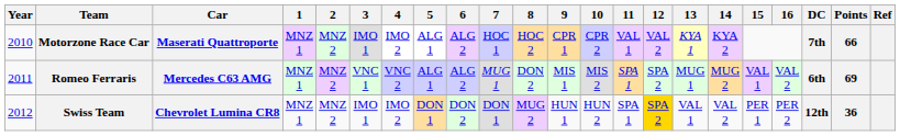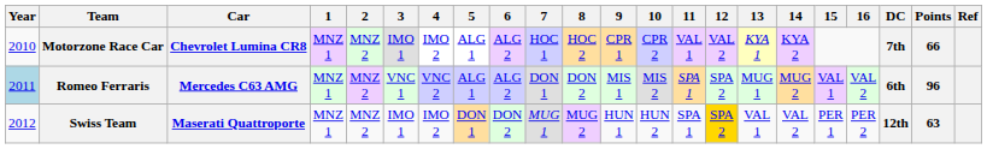 <table class="wikitable" style="text-align:center; font-size:85%">
 <tr>
 <th>Year</th>
 <th>Team</th>
 <th>Car</th>
 <th>1</th>
 <th>2</th>
 <th>3</th>
 <th>4</th>
 <th>5</th>
 <th>6</th>
 <th>7</th>
 <th>8</th>
 <th>9</th>
 <th>10</th>
 <th>11</th>
 <th>12</th>
 <th>13</th>
 <th>14</th>
 <th>15</th>
 <th>16</th>
 <th>DC</th>
 <th>Points</th>
 <th>Ref</th>
 </tr>
 <tr>
 <td><a href='#'>2010</a></td>
 <th nowrap>Motorzone Race Car</th>
-<th nowrap><a href='#'>Maserati Quattroporte</a></th>
+<th nowrap><a href='#'>Chevrolet Lumina CR8</a></th>
 <td style="background:#EFCFFF;"><a href='#'>MNZ<br>1</a><br></td>
 <td style="background:#DFFFDF;"><a href='#'>MNZ<br>2</a><br></td>
 <td style="background:#DFDFDF;"><a href='#'>IMO<br>1</a><br></td>
 <td style="background:#FFFFFF;"><a href='#'>IMO<br>2</a><br></td>
 <td style="background:#FFFFFF;"><a href='#'>ALG<br>1</a><br></td>
 <td style="background:#EFCFFF;"><a href='#'>ALG<br>2</a><br></td>
 <td style="background:#CFCFFF;"><a href='#'>HOC<br>1</a><br></td>
 <td style="background:#FFDF9F;"><a href='#'>HOC<br>2</a><br></td>
 <td style="background:#FFDF9F;"><a href='#'>CPR<br>1</a><br></td>
 <td style="background:#CFCFFF;"><a href='#'>CPR<br>2</a><br></td>
 <td style="background:#EFCFFF;"><a href='#'>VAL<br>1</a><br></td>
 <td style="background:#EFCFFF;"><a href='#'>VAL<br>2</a><br></td>
 <td style="background:#FFFFBF;"><em><a href='#'>KYA<br>1</a></em><br></td>
 <td style="background:#EFCFFF;"><a href='#'>KYA<br>2</a><br></td>
 <td colspan=2></td>
 <th>7th</th>
 <th>66</th>
 <th></th>
 </tr>
 <tr>
-<td><a href='#'>2011</a></td>
+<td style="background: lightblue;"><a href='#'>2011</a></td>
 <th nowrap>Romeo Ferraris</th>
 <th nowrap><a href='#'>Mercedes C63 AMG</a></th>
 <td style="background:#DFFFDF;"><a href='#'>MNZ<br>1</a><br></td>
 <td style="background:#EFCFFF;"><a href='#'>MNZ<br>2</a><br></td>
 <td style="background:#DFFFDF;"><a href='#'>VNC<br>1</a><br></td>
 <td style="background:#CFCFFF;"><a href='#'>VNC<br>2</a><br></td>
 <td style="background:#CFCFFF;"><a href='#'>ALG<br>1</a> <br></td>
 <td style="background:#CFCFFF;"><a href='#'>ALG<br>2</a> <br></td>
-<td style="background:#DFDFDF;"><em><a href='#'>MUG<br>1</a></em><br></td>
+<td style="background:#DFDFDF;"><a href='#'>DON<br>1</a> <br></td>
 <td style="background:#DFFFDF;"><a href='#'>DON<br>2</a> <br></td>
 <td style="background:#DFFFDF;"><a href='#'>MIS<br>1</a><br></td>
 <td style="background:#DFDFDF;"><a href='#'>MIS<br>2</a><br></td>
 <td style="background:#FFDF9F;"><em><a href='#'>SPA<br>1</a></em><br></td>
 <td style="background:#DFFFDF;"><a href='#'>SPA<br>2</a><br></td>
 <td style="background:#DFFFDF;"><a href='#'>MUG<br>1</a> <br></td>
 <td style="background:#FFDF9F;"><a href='#'>MUG<br>2</a> <br></td>
 <td style="background:#EFCFFF;"><a href='#'>VAL<br>1</a> <br></td>
 <td style="background:#DFFFDF;"><a href='#'>VAL<br>2</a> <br></td>
 <th>6th</th>
-<th>69</th>
+<th>96</th>
 <th></th>
 </tr>
 <tr>
 <td><a href='#'>2012</a></td>
 <th nowrap>Swiss Team</th>
-<th nowrap><a href='#'>Chevrolet Lumina CR8</a></th>
+<th nowrap><a href='#'>Maserati Quattroporte</a></th>
 <td><a href='#'>MNZ<br>1</a></td>
 <td><a href='#'>MNZ<br>2</a></td>
 <td><a href='#'>IMO<br>1</a></td>
 <td><a href='#'>IMO<br>2</a></td>
 <td style="background:#FFDF9F;"><a href='#'>DON<br>1</a><br></td>
 <td style="background:#DFFFDF;"><a href='#'>DON<br>2</a><br></td>
-<td style="background:#DFDFDF;"><a href='#'>DON<br>1</a> <br></td>
+<td style="background:#DFDFDF;"><em><a href='#'>MUG<br>1</a></em><br></td>
 <td style="background:#EFCFFF;"><a href='#'>MUG<br>2</a><br></td>
 <td><a href='#'>HUN<br>1</a></td>
 <td><a href='#'>HUN<br>2</a></td>
 <td><a href='#'>SPA<br>1</a></td>
 <td style="background: gold;"><a href='#'>SPA<br>2</a></td>
 <td><a href='#'>VAL<br>1</a></td>
 <td><a href='#'>VAL<br>2</a></td>
 <td><a href='#'>PER<br>1</a></td>
 <td><a href='#'>PER<br>2</a></td>
 <th>12th</th>
-<th>36</th>
+<th>63</th>
 <th></th>
 </tr>
 </table>
